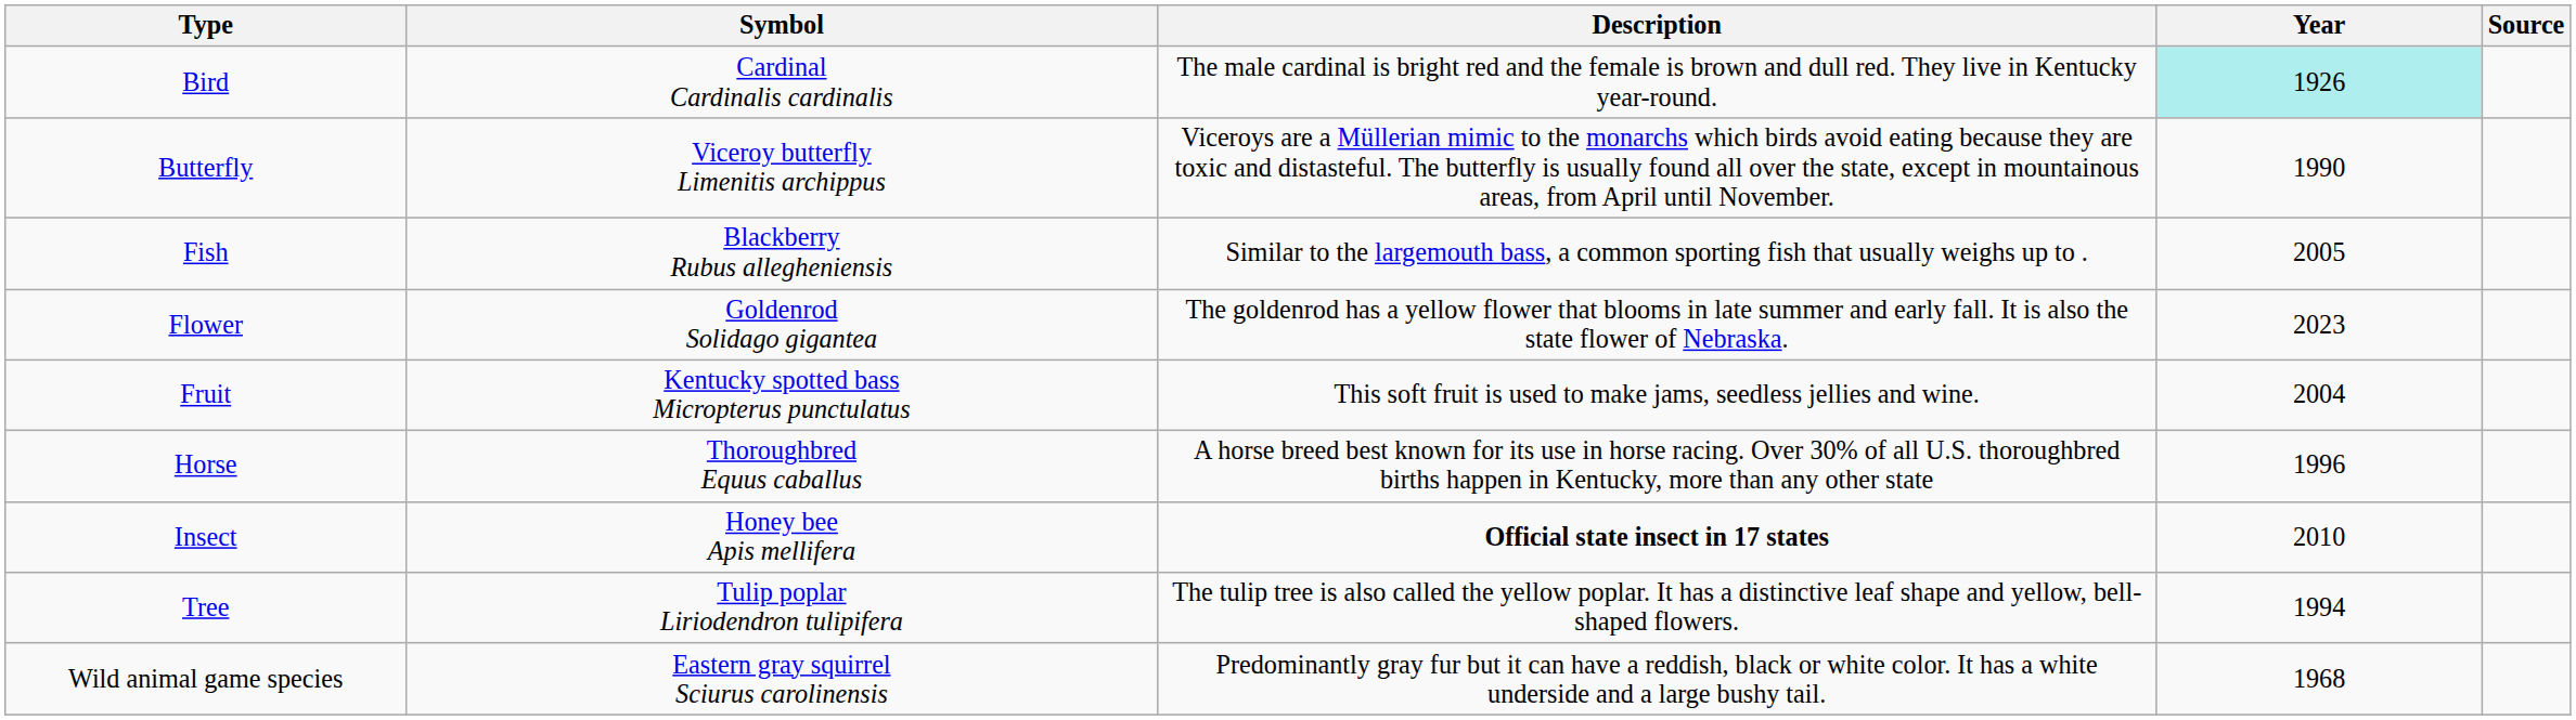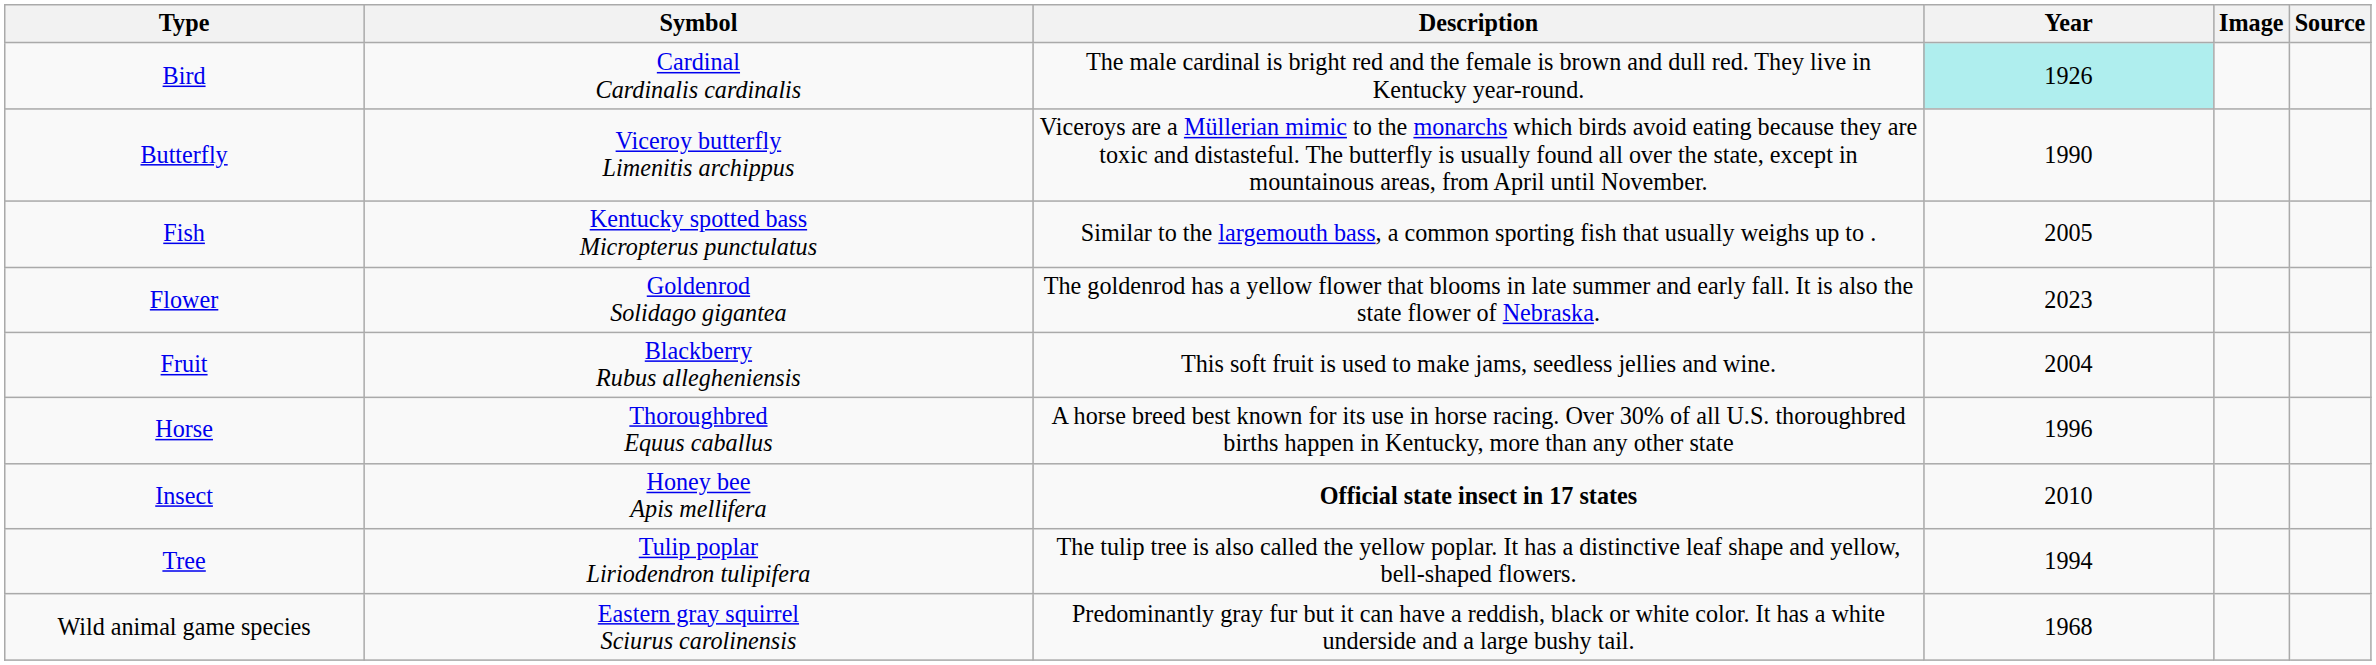 <table class="wikitable" style="text-align:center;">
 <tr>
 <th style="width:16%;">Type</th>
 <th style="width:30%;">Symbol</th>
 <th style="width:40%;">Description</th>
 <th style="width:13%;">Year</th>
+<th style="width:13%;">Image</th>
 <th style="width:10%;">Source</th>
 </tr>
 <tr>
 <td><a href='#'>Bird</a></td>
 <td><a href='#'>Cardinal</a><br><em>Cardinalis cardinalis</em></td>
 <td>The male cardinal is bright red and the female is brown and dull red. They live in Kentucky year-round.</td>
 <td style="background: paleturquoise;">1926</td>
 <td></td>
+<td></td>
 </tr>
 <tr>
 <td><a href='#'>Butterfly</a></td>
 <td><a href='#'>Viceroy butterfly</a><br><em>Limenitis archippus</em></td>
 <td>Viceroys are a <a href='#'>Müllerian mimic</a> to the <a href='#'>monarchs</a> which birds avoid eating because they are toxic and distasteful.  The butterfly is usually found all over the state, except in mountainous areas, from April until November.</td>
 <td>1990</td>
 <td></td>
+<td></td>
 </tr>
 <tr>
 <td><a href='#'>Fish</a></td>
-<td><a href='#'>Blackberry</a><br><em>Rubus allegheniensis</em></td>
+<td><a href='#'>Kentucky spotted bass</a><br><em>Micropterus punctulatus</em></td>
 <td>Similar to the <a href='#'>largemouth bass</a>, a common sporting fish that usually weighs up to .</td>
 <td>2005</td>
+<td></td>
 <td></td>
 </tr>
 <tr>
 <td><a href='#'>Flower</a></td>
 <td><a href='#'>Goldenrod</a><br><em>Solidago gigantea</em></td>
 <td>The goldenrod has a yellow flower that blooms in late summer and early fall.  It is also the state flower of <a href='#'>Nebraska</a>.</td>
 <td>2023</td>
 <td></td>
+<td></td>
 </tr>
 <tr>
 <td><a href='#'>Fruit</a></td>
-<td><a href='#'>Kentucky spotted bass</a><br><em>Micropterus punctulatus</em></td>
+<td><a href='#'>Blackberry</a><br><em>Rubus allegheniensis</em></td>
 <td>This soft fruit is used to make jams, seedless jellies and wine.</td>
 <td>2004</td>
+<td></td>
 <td></td>
 </tr>
 <tr>
 <td><a href='#'>Horse</a></td>
 <td><a href='#'>Thoroughbred</a><br><em>Equus caballus</em></td>
 <td>A horse breed best known for its use in horse racing.  Over 30% of all U.S. thoroughbred births happen in Kentucky, more than any other state</td>
 <td>1996</td>
 <td></td>
+<td></td>
 </tr>
 <tr>
 <td><a href='#'>Insect</a></td>
 <td><a href='#'>Honey bee</a><br><em>Apis mellifera</em></td>
 <td><strong>Official state insect in 17 states</strong></td>
 <td>2010</td>
+<td></td>
 <td></td>
 </tr>
 <tr>
 <td><a href='#'>Tree</a></td>
 <td><a href='#'>Tulip poplar</a><br><em>Liriodendron tulipifera</em></td>
 <td>The tulip tree is also called the yellow poplar. It has a distinctive leaf shape and yellow, bell-shaped flowers.</td>
 <td>1994</td>
 <td></td>
+<td></td>
 </tr>
 <tr>
 <td>Wild animal game species</td>
 <td><a href='#'>Eastern gray squirrel</a><br><em>Sciurus carolinensis</em></td>
 <td>Predominantly gray fur but it can have a reddish, black or white color. It has a white underside and a large bushy tail.</td>
 <td>1968</td>
 <td></td>
+<td></td>
 </tr>
 </table>
